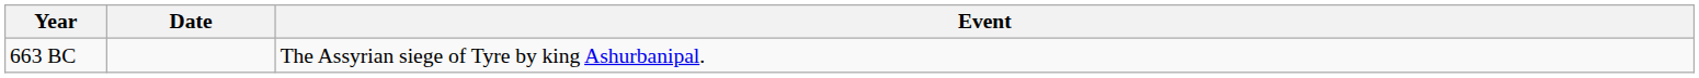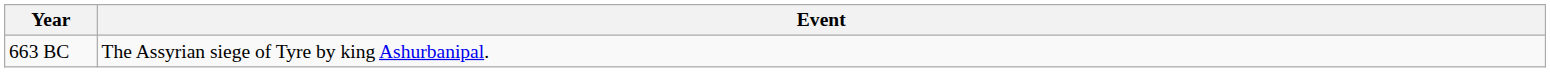 <table class="wikitable" width="100%">
 <tr>
 <th style="width:6%">Year</th>
-<th style="width:10%">Date</th>
 <th>Event</th>
 </tr>
 <tr>
 <td>663 BC</td>
-<td></td>
 <td>The Assyrian siege of Tyre by king <a href='#'>Ashurbanipal</a>.</td>
 </tr>
 </table>
